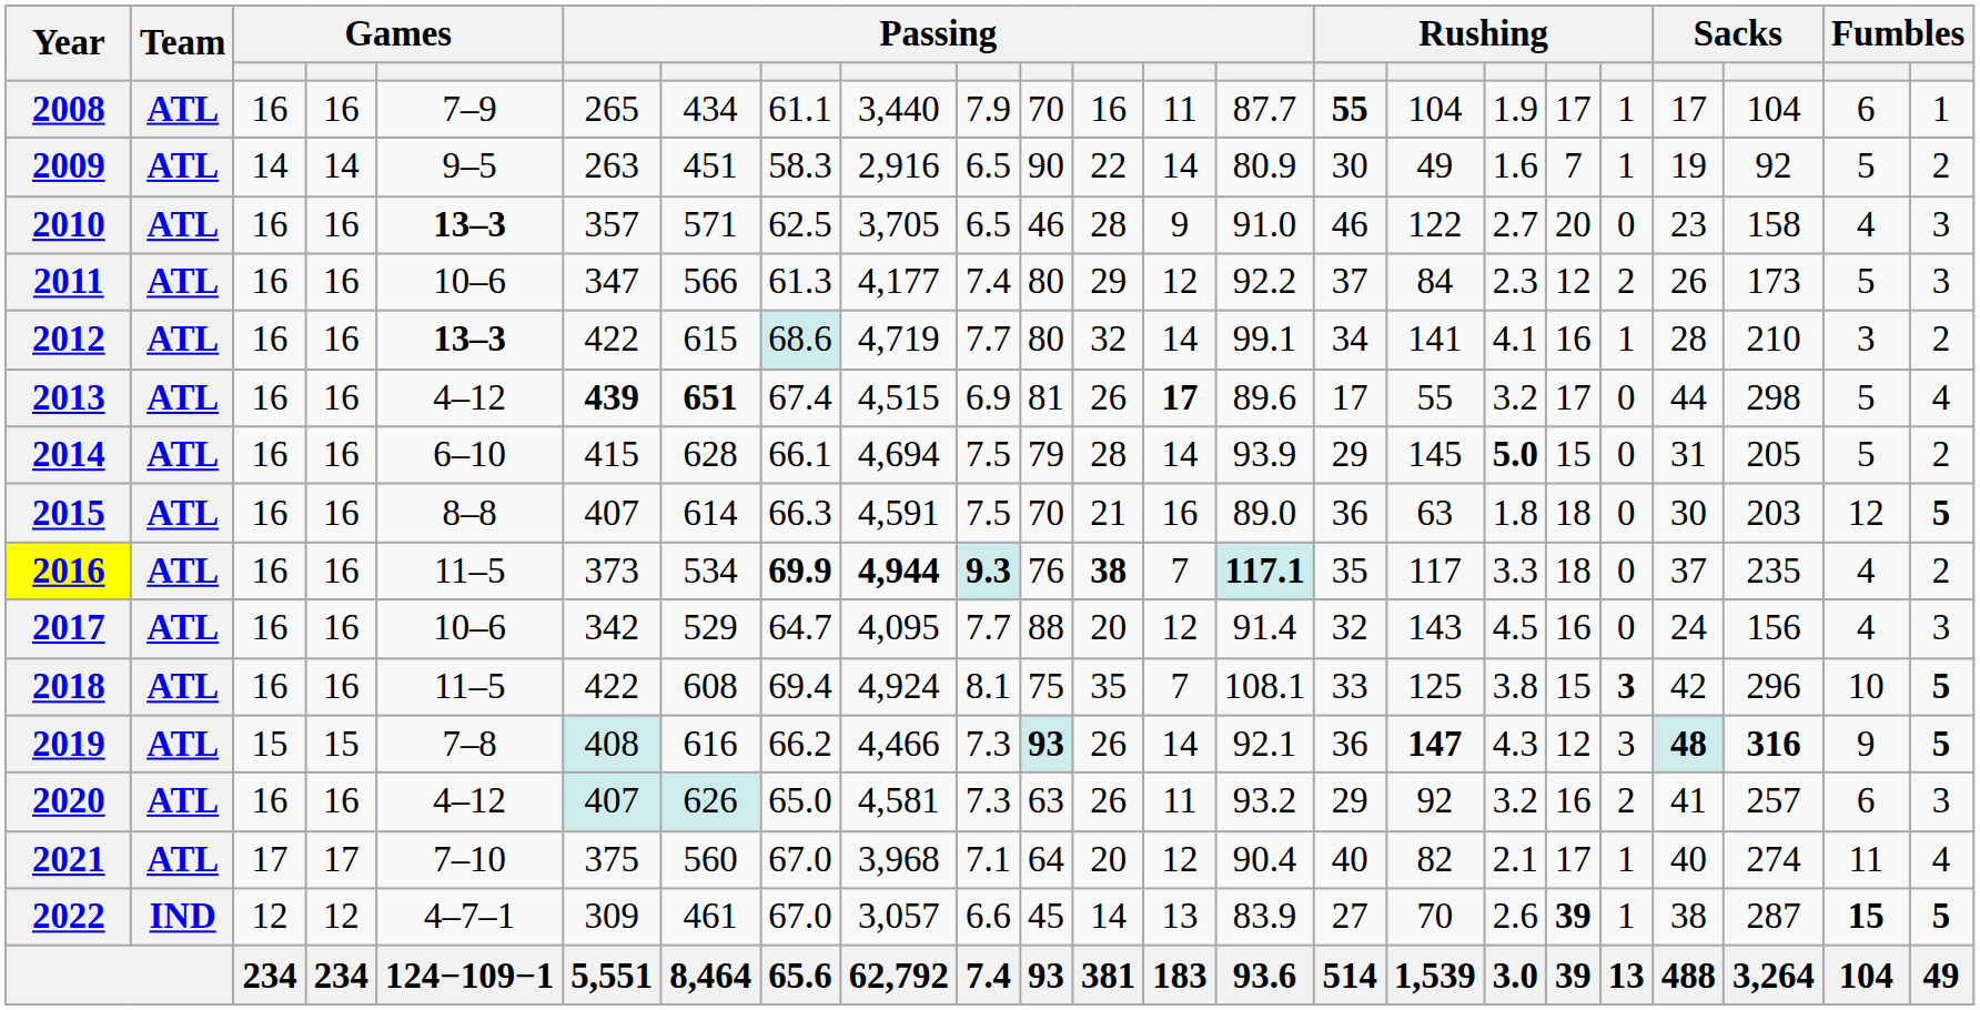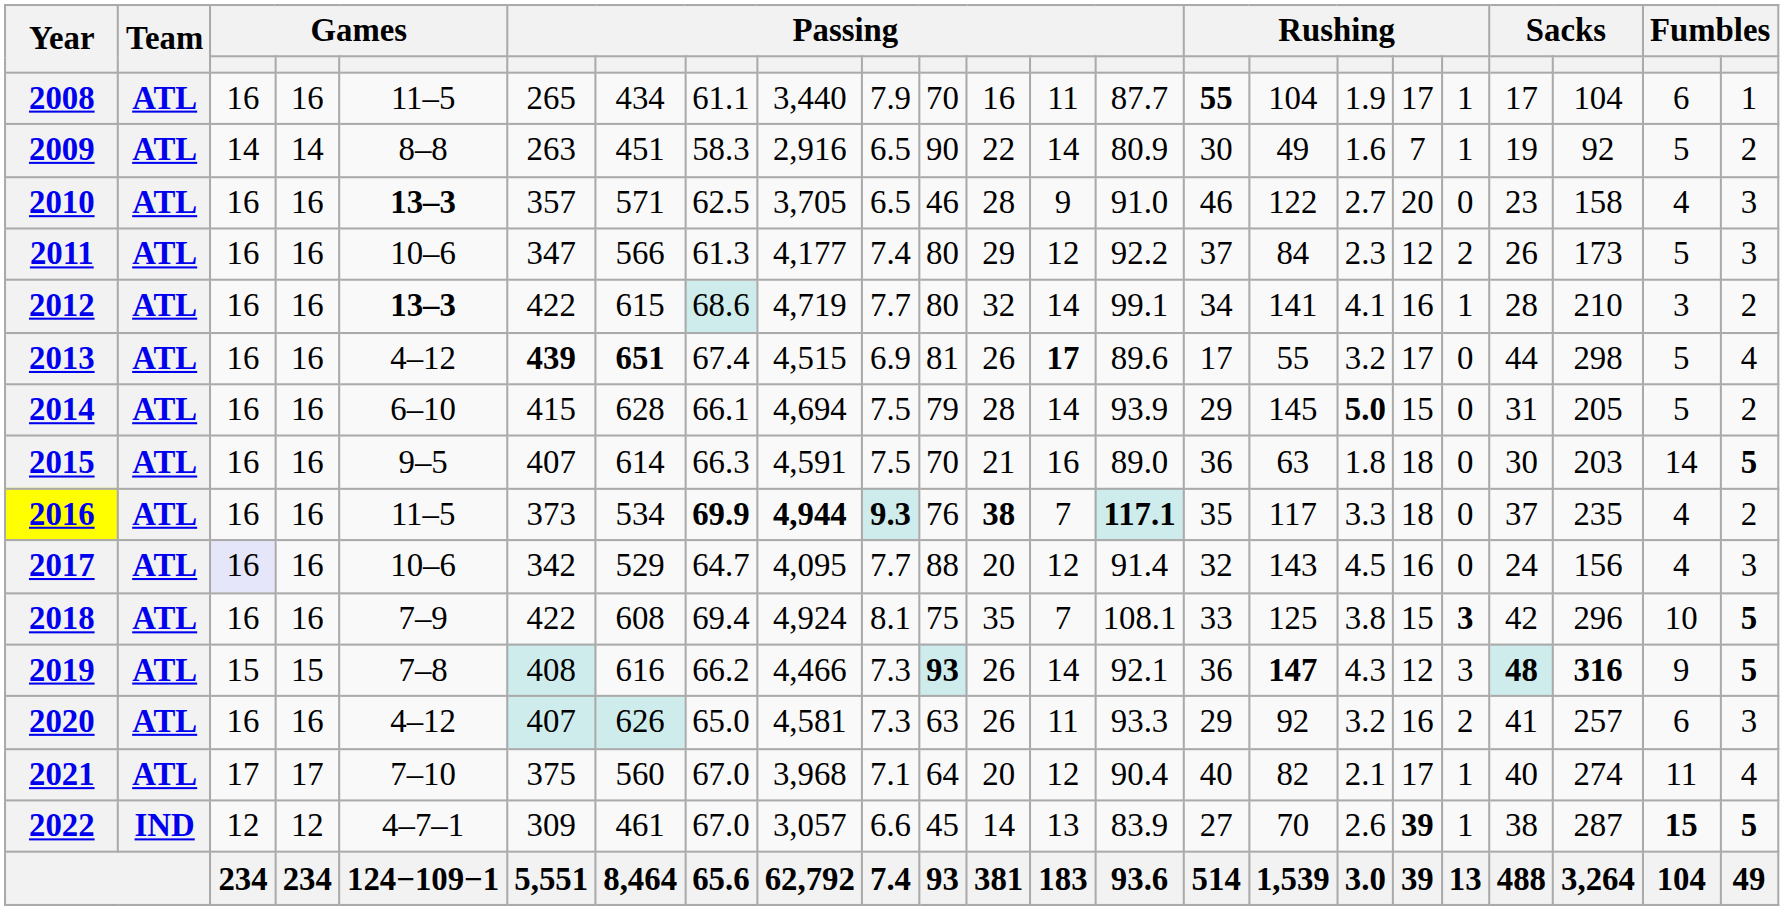 <table class="wikitable" style="text-align:center;">
 <tr>
 <th rowspan="2">Year</th>
 <th rowspan="2">Team</th>
 <th colspan="3">Games</th>
 <th colspan="9">Passing</th>
 <th colspan="5">Rushing</th>
 <th colspan="2">Sacks</th>
 <th colspan="2">Fumbles</th>
 </tr>
 <tr>
 <th></th>
 <th></th>
 <th></th>
 <th></th>
 <th></th>
 <th></th>
 <th></th>
 <th></th>
 <th></th>
 <th></th>
 <th></th>
 <th></th>
 <th></th>
 <th></th>
 <th></th>
 <th></th>
 <th></th>
 <th></th>
 <th></th>
 <th></th>
 <th></th>
 </tr>
 <tr>
 <th><a href='#'>2008</a></th>
 <th><a href='#'>ATL</a></th>
 <td>16</td>
 <td>16</td>
-<td>7–9</td>
+<td>11–5</td>
 <td>265</td>
 <td>434</td>
 <td>61.1</td>
 <td>3,440</td>
 <td>7.9</td>
 <td>70</td>
 <td>16</td>
 <td>11</td>
 <td>87.7</td>
 <td><strong>55</strong></td>
 <td>104</td>
 <td>1.9</td>
 <td>17</td>
 <td>1</td>
 <td>17</td>
 <td>104</td>
 <td>6</td>
 <td>1</td>
 </tr>
 <tr>
 <th><a href='#'>2009</a></th>
 <th><a href='#'>ATL</a></th>
 <td>14</td>
 <td>14</td>
-<td>9–5</td>
+<td>8–8</td>
 <td>263</td>
 <td>451</td>
 <td>58.3</td>
 <td>2,916</td>
 <td>6.5</td>
 <td>90</td>
 <td>22</td>
 <td>14</td>
 <td>80.9</td>
 <td>30</td>
 <td>49</td>
 <td>1.6</td>
 <td>7</td>
 <td>1</td>
 <td>19</td>
 <td>92</td>
 <td>5</td>
 <td>2</td>
 </tr>
 <tr>
 <th><a href='#'>2010</a></th>
 <th><a href='#'>ATL</a></th>
 <td>16</td>
 <td>16</td>
 <td><strong>13–3</strong></td>
 <td>357</td>
 <td>571</td>
 <td>62.5</td>
 <td>3,705</td>
 <td>6.5</td>
 <td>46</td>
 <td>28</td>
 <td>9</td>
 <td>91.0</td>
 <td>46</td>
 <td>122</td>
 <td>2.7</td>
 <td>20</td>
 <td>0</td>
 <td>23</td>
 <td>158</td>
 <td>4</td>
 <td>3</td>
 </tr>
 <tr>
 <th><a href='#'>2011</a></th>
 <th><a href='#'>ATL</a></th>
 <td>16</td>
 <td>16</td>
 <td>10–6</td>
 <td>347</td>
 <td>566</td>
 <td>61.3</td>
 <td>4,177</td>
 <td>7.4</td>
 <td>80</td>
 <td>29</td>
 <td>12</td>
 <td>92.2</td>
 <td>37</td>
 <td>84</td>
 <td>2.3</td>
 <td>12</td>
 <td>2</td>
 <td>26</td>
 <td>173</td>
 <td>5</td>
 <td>3</td>
 </tr>
 <tr>
 <th><a href='#'>2012</a></th>
 <th><a href='#'>ATL</a></th>
 <td>16</td>
 <td>16</td>
 <td><strong>13–3</strong></td>
 <td>422</td>
 <td>615</td>
 <td style="background:#cfecec;">68.6</td>
 <td>4,719</td>
 <td>7.7</td>
 <td>80</td>
 <td>32</td>
 <td>14</td>
 <td>99.1</td>
 <td>34</td>
 <td>141</td>
 <td>4.1</td>
 <td>16</td>
 <td>1</td>
 <td>28</td>
 <td>210</td>
 <td>3</td>
 <td>2</td>
 </tr>
 <tr>
 <th><a href='#'>2013</a></th>
 <th><a href='#'>ATL</a></th>
 <td>16</td>
 <td>16</td>
 <td>4–12</td>
 <td><strong>439</strong></td>
 <td><strong>651</strong></td>
 <td>67.4</td>
 <td>4,515</td>
 <td>6.9</td>
 <td>81</td>
 <td>26</td>
 <td><strong>17</strong></td>
 <td>89.6</td>
 <td>17</td>
 <td>55</td>
 <td>3.2</td>
 <td>17</td>
 <td>0</td>
 <td>44</td>
 <td>298</td>
 <td>5</td>
 <td>4</td>
 </tr>
 <tr>
 <th><a href='#'>2014</a></th>
 <th><a href='#'>ATL</a></th>
 <td>16</td>
 <td>16</td>
 <td>6–10</td>
 <td>415</td>
 <td>628</td>
 <td>66.1</td>
 <td>4,694</td>
 <td>7.5</td>
 <td>79</td>
 <td>28</td>
 <td>14</td>
 <td>93.9</td>
 <td>29</td>
 <td>145</td>
 <td><strong>5.0</strong></td>
 <td>15</td>
 <td>0</td>
 <td>31</td>
 <td>205</td>
 <td>5</td>
 <td>2</td>
 </tr>
 <tr>
 <th><a href='#'>2015</a></th>
 <th><a href='#'>ATL</a></th>
 <td>16</td>
 <td>16</td>
-<td>8–8</td>
+<td>9–5</td>
 <td>407</td>
 <td>614</td>
 <td>66.3</td>
 <td>4,591</td>
 <td>7.5</td>
 <td>70</td>
 <td>21</td>
 <td>16</td>
 <td>89.0</td>
 <td>36</td>
 <td>63</td>
 <td>1.8</td>
 <td>18</td>
 <td>0</td>
 <td>30</td>
 <td>203</td>
-<td>12</td>
+<td>14</td>
 <td><strong>5</strong></td>
 </tr>
 <tr>
 <th style="background:#ffff00; width:3em;"><a href='#'>2016</a></th>
 <th><a href='#'>ATL</a></th>
 <td>16</td>
 <td>16</td>
 <td>11–5</td>
 <td>373</td>
 <td>534</td>
 <td><strong>69.9</strong></td>
 <td><strong>4,944</strong></td>
 <td style="background:#cfecec;"><strong>9.3</strong></td>
 <td>76</td>
 <td><strong>38</strong></td>
 <td>7</td>
 <td style="background:#cfecec;"><strong>117.1</strong></td>
 <td>35</td>
 <td>117</td>
 <td>3.3</td>
 <td>18</td>
 <td>0</td>
 <td>37</td>
 <td>235</td>
 <td>4</td>
 <td>2</td>
 </tr>
 <tr>
 <th><a href='#'>2017</a></th>
 <th><a href='#'>ATL</a></th>
-<td>16</td>
+<td style="background: lavender;">16</td>
 <td>16</td>
 <td>10–6</td>
 <td>342</td>
 <td>529</td>
 <td>64.7</td>
 <td>4,095</td>
 <td>7.7</td>
 <td>88</td>
 <td>20</td>
 <td>12</td>
 <td>91.4</td>
 <td>32</td>
 <td>143</td>
 <td>4.5</td>
 <td>16</td>
 <td>0</td>
 <td>24</td>
 <td>156</td>
 <td>4</td>
 <td>3</td>
 </tr>
 <tr>
 <th><a href='#'>2018</a></th>
 <th><a href='#'>ATL</a></th>
 <td>16</td>
 <td>16</td>
-<td>11–5</td>
+<td>7–9</td>
 <td>422</td>
 <td>608</td>
 <td>69.4</td>
 <td>4,924</td>
 <td>8.1</td>
 <td>75</td>
 <td>35</td>
 <td>7</td>
 <td>108.1</td>
 <td>33</td>
 <td>125</td>
 <td>3.8</td>
 <td>15</td>
 <td><strong>3</strong></td>
 <td>42</td>
 <td>296</td>
 <td>10</td>
 <td><strong>5</strong></td>
 </tr>
 <tr>
 <th><a href='#'>2019</a></th>
 <th><a href='#'>ATL</a></th>
 <td>15</td>
 <td>15</td>
 <td>7–8</td>
 <td style="background:#cfecec;">408</td>
 <td>616</td>
 <td>66.2</td>
 <td>4,466</td>
 <td>7.3</td>
 <td style="background:#cfecec;"><strong>93</strong></td>
 <td>26</td>
 <td>14</td>
 <td>92.1</td>
 <td>36</td>
 <td><strong>147</strong></td>
 <td>4.3</td>
 <td>12</td>
 <td>3</td>
 <td style="background:#cfecec;"><strong>48</strong></td>
 <td><strong>316</strong></td>
 <td>9</td>
 <td><strong>5</strong></td>
 </tr>
 <tr>
 <th><a href='#'>2020</a></th>
 <th><a href='#'>ATL</a></th>
 <td>16</td>
 <td>16</td>
 <td>4–12</td>
 <td style="background:#cfecec;">407</td>
 <td style="background:#cfecec;">626</td>
 <td>65.0</td>
 <td>4,581</td>
 <td>7.3</td>
 <td>63</td>
 <td>26</td>
 <td>11</td>
-<td>93.2</td>
+<td>93.3</td>
 <td>29</td>
 <td>92</td>
 <td>3.2</td>
 <td>16</td>
 <td>2</td>
 <td>41</td>
 <td>257</td>
 <td>6</td>
 <td>3</td>
 </tr>
 <tr>
 <th><a href='#'>2021</a></th>
 <th><a href='#'>ATL</a></th>
 <td>17</td>
 <td>17</td>
 <td>7–10</td>
 <td>375</td>
 <td>560</td>
 <td>67.0</td>
 <td>3,968</td>
 <td>7.1</td>
 <td>64</td>
 <td>20</td>
 <td>12</td>
 <td>90.4</td>
 <td>40</td>
 <td>82</td>
 <td>2.1</td>
 <td>17</td>
 <td>1</td>
 <td>40</td>
 <td>274</td>
 <td>11</td>
 <td>4</td>
 </tr>
 <tr>
 <th><a href='#'>2022</a></th>
 <th><a href='#'>IND</a></th>
 <td>12</td>
 <td>12</td>
 <td>4–7–1</td>
 <td>309</td>
 <td>461</td>
 <td>67.0</td>
 <td>3,057</td>
 <td>6.6</td>
 <td>45</td>
 <td>14</td>
 <td>13</td>
 <td>83.9</td>
 <td>27</td>
 <td>70</td>
 <td>2.6</td>
 <td><strong>39</strong></td>
 <td>1</td>
 <td>38</td>
 <td>287</td>
 <td><strong>15</strong></td>
 <td><strong>5</strong></td>
 </tr>
 <tr>
 <th colspan="2"></th>
 <th>234</th>
 <th>234</th>
 <th>124−109−1</th>
 <th>5,551</th>
 <th>8,464</th>
 <th>65.6</th>
 <th>62,792</th>
 <th>7.4</th>
 <th>93</th>
 <th>381</th>
 <th>183</th>
 <th>93.6</th>
 <th>514</th>
 <th>1,539</th>
 <th>3.0</th>
 <th>39</th>
 <th>13</th>
 <th>488</th>
 <th>3,264</th>
 <th>104</th>
 <th>49</th>
 </tr>
 </table>
